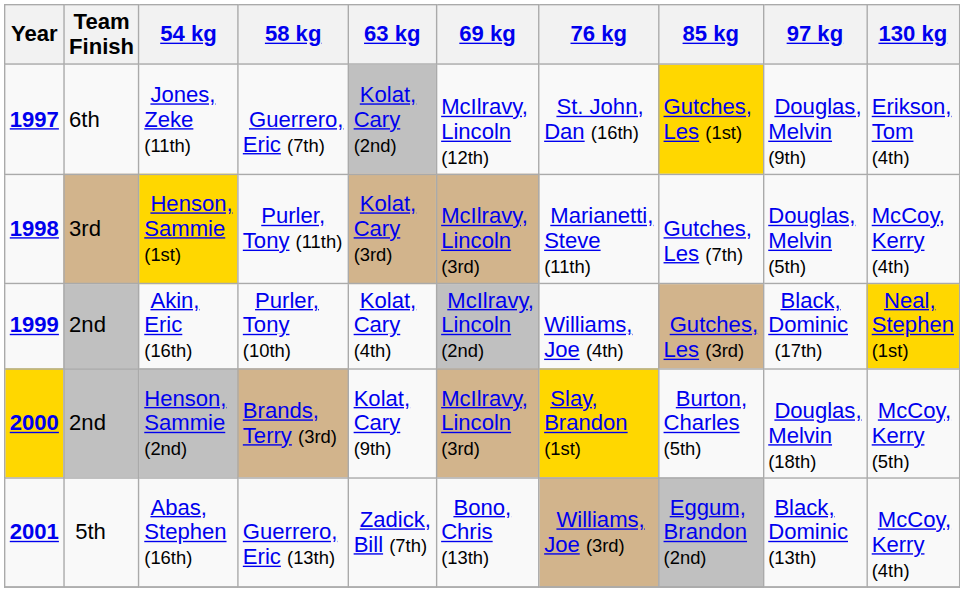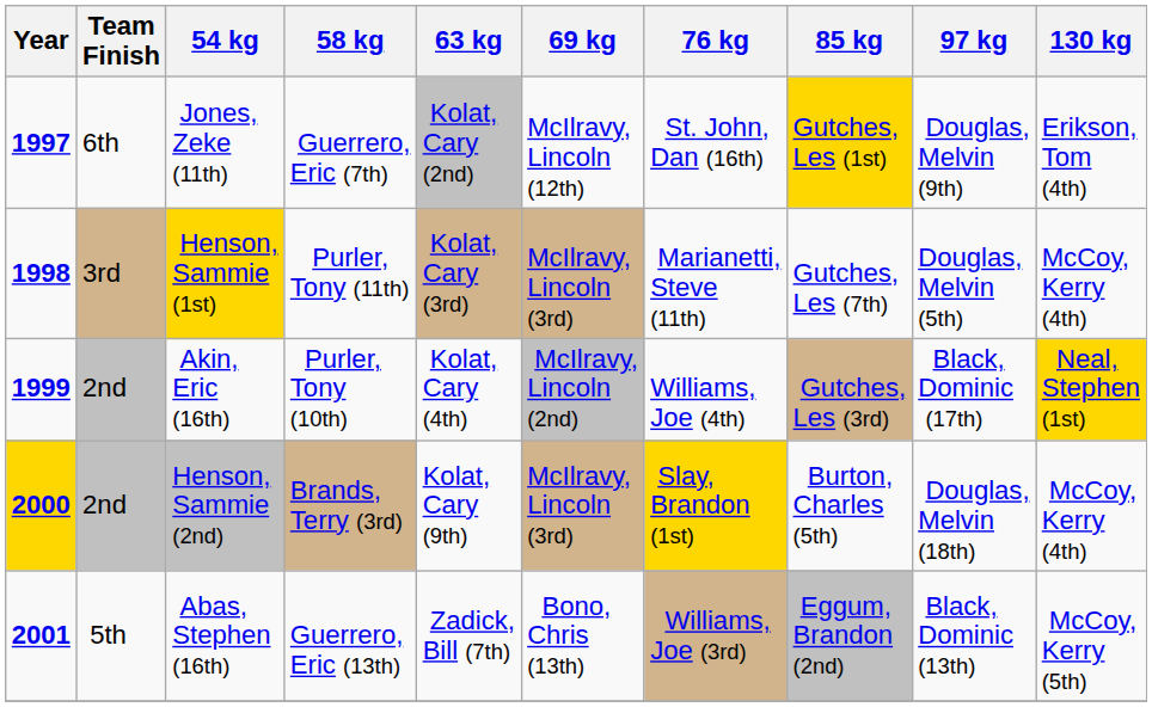 <table class="wikitable sortable"  style="font-size: 100%">
 <tr>
 <th>Year</th>
 <th>Team Finish</th>
 <th width=200><a href='#'>54 kg</a></th>
 <th width=200><a href='#'>58 kg</a></th>
 <th width=200><a href='#'>63 kg</a></th>
 <th width=200><a href='#'>69 kg</a></th>
 <th width=200><a href='#'>76 kg</a></th>
 <th width=200><a href='#'>85 kg</a></th>
 <th width=200><a href='#'>97 kg</a></th>
 <th width=200><a href='#'>130 kg</a></th>
 </tr>
 <tr>
 <td><strong><a href='#'>1997</a></strong></td>
 <td>6th</td>
 <td> <a href='#'>Jones, Zeke</a> <small>(11th)</small></td>
 <td>   <a href='#'>Guerrero, Eric</a> <small>(7th)</small></td>
 <td bgcolor="SILVER"> <a href='#'>Kolat, Cary</a> <small>(2nd)</small></td>
 <td>  <a href='#'>McIlravy, Lincoln</a> <small>(12th)</small></td>
 <td>  <a href='#'>St. John, Dan</a> <small>(16th)</small></td>
 <td   bgcolor="GOLD"><a href='#'>Gutches, Les</a> <small>(1st)</small></td>
 <td>   <a href='#'>Douglas, Melvin</a> <small>(9th)</small></td>
 <td>  <a href='#'>Erikson, Tom</a> <small>(4th)</small></td>
 </tr>
 <tr>
 <td><strong><a href='#'>1998</a></strong></td>
 <td bgcolor="TAN">3rd</td>
 <td bgcolor="GOLD"> <a href='#'>Henson, Sammie</a> <small>(1st)</small></td>
 <td>   <a href='#'>Purler, Tony</a> <small>(11th)</small></td>
 <td bgcolor="TAN"> <a href='#'>Kolat, Cary</a> <small>(3rd)</small></td>
 <td bgcolor="TAN">  <a href='#'>McIlravy, Lincoln</a> <small>(3rd)</small></td>
 <td>   <a href='#'>Marianetti, Steve</a> <small>(11th)</small></td>
 <td>  <a href='#'>Gutches, Les</a> <small>(7th)</small></td>
 <td>  <a href='#'>Douglas, Melvin</a> <small>(5th)</small></td>
 <td>  <a href='#'>McCoy, Kerry</a> <small>(4th)</small></td>
 </tr>
 <tr>
 <td><strong><a href='#'>1999</a></strong></td>
 <td bgcolor="SILVER">2nd</td>
 <td> <a href='#'>Akin, Eric</a> <small>(16th)</small></td>
 <td>  <a href='#'>Purler, Tony</a> <small>(10th)</small></td>
 <td> <a href='#'>Kolat, Cary</a> <small>(4th)</small></td>
 <td bgcolor="SILVER"> <a href='#'>McIlravy, Lincoln</a> <small>(2nd)</small></td>
 <td>    <a href='#'>Williams, Joe</a> <small>(4th)</small></td>
 <td bgcolor="TAN">   <a href='#'>Gutches, Les</a> <small>(3rd)</small></td>
 <td>  <a href='#'>Black, Dominic</a>  <small>(17th)</small></td>
 <td   bgcolor="GOLD">  <a href='#'>Neal, Stephen</a> <small>(1st)</small></td>
 </tr>
 <tr>
 <td bgcolor="GOLD"><strong><a href='#'>2000</a></strong></td>
 <td bgcolor="SILVER">2nd</td>
 <td bgcolor="SILVER"><a href='#'>Henson, Sammie</a> <small>(2nd)</small></td>
 <td bgcolor="TAN"><a href='#'>Brands, Terry</a> <small>(3rd)</small></td>
 <td><a href='#'>Kolat, Cary</a> <small>(9th)</small></td>
 <td   bgcolor="TAN"><a href='#'>McIlravy, Lincoln</a> <small>(3rd)</small></td>
 <td bgcolor="GOLD"> <a href='#'>Slay, Brandon</a> <small>(1st)</small></td>
 <td>  <a href='#'>Burton, Charles</a> <small>(5th)</small></td>
 <td>   <a href='#'>Douglas, Melvin</a> <small>(18th)</small></td>
-<td>   <a href='#'>McCoy, Kerry</a> <small>(5th)</small></td>
+<td>   <a href='#'>McCoy, Kerry</a> <small>(4th)</small></td>
 </tr>
 <tr>
 <td><strong><a href='#'>2001</a></strong></td>
 <td> 5th</td>
 <td> <a href='#'>Abas, Stephen</a> <small>(16th)</small></td>
 <td>  <a href='#'>Guerrero, Eric</a> <small>(13th)</small></td>
 <td> <a href='#'>Zadick, Bill</a> <small>(7th)</small></td>
 <td>  <a href='#'>Bono, Chris</a> <small>(13th)</small></td>
 <td bgcolor="TAN">  <a href='#'>Williams, Joe</a> <small>(3rd)</small></td>
 <td   bgcolor="SILVER"> <a href='#'>Eggum, Brandon</a> <small>(2nd)</small></td>
 <td> <a href='#'>Black, Dominic</a> <small>(13th)</small></td>
-<td>   <a href='#'>McCoy, Kerry</a> <small>(4th)</small></td>
+<td>   <a href='#'>McCoy, Kerry</a> <small>(5th)</small></td>
 </tr>
 <tr>
 </tr>
 </table>
